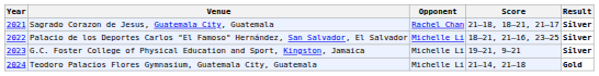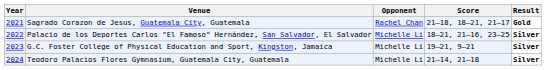 <table class="sortable wikitable" style="font-size: 90%;">
 <tr>
 <th>Year</th>
 <th>Venue</th>
 <th>Opponent</th>
 <th>Score</th>
 <th>Result</th>
 </tr>
 <tr style="background:#ECF2FF">
 <td align="center"><a href='#'>2021</a></td>
 <td align="left">Sagrado Corazon de Jesus, <a href='#'>Guatemala City</a>, Guatemala</td>
 <td align="left"> <a href='#'>Rachel Chan</a></td>
 <td align="left">21–18, 18–21, 21–17</td>
-<td style="text-align:left; background:white"> <strong>Silver</strong></td>
+<td style="text-align:left; background:white"> <strong>Gold</strong></td>
 </tr>
 <tr style="background:#ECF2FF">
 <td align="center"><a href='#'>2022</a></td>
 <td align="left">Palacio de los Deportes Carlos "El Famoso" Hernández, <a href='#'>San Salvador</a>, El Salvador</td>
 <td align="left"> <a href='#'>Michelle Li</a></td>
 <td align="left">18–21, 21–16, 23–25</td>
 <td style="text-align:left; background:white"> <strong>Silver</strong></td>
 </tr>
 <tr style="background:#ECF2FF">
 <td align="center"><a href='#'>2023</a></td>
 <td align="left">G.C. Foster College of Physical Education and Sport, <a href='#'>Kingston</a>, Jamaica</td>
 <td align="left"> Michelle Li</td>
 <td align="left">19–21, 9–21</td>
 <td style="text-align:left; background:white"> <strong>Silver</strong></td>
 </tr>
 <tr style="background:#ECF2FF">
 <td align="center"><a href='#'>2024</a></td>
 <td align="left">Teodoro Palacios Flores Gymnasium, Guatemala City, Guatemala</td>
 <td align="left"> Michelle Li</td>
 <td align="left">21–14, 21–18</td>
-<td style="text-align:left; background:white"> <strong>Gold</strong></td>
+<td style="text-align:left; background:white"> <strong>Silver</strong></td>
 </tr>
 </table>
